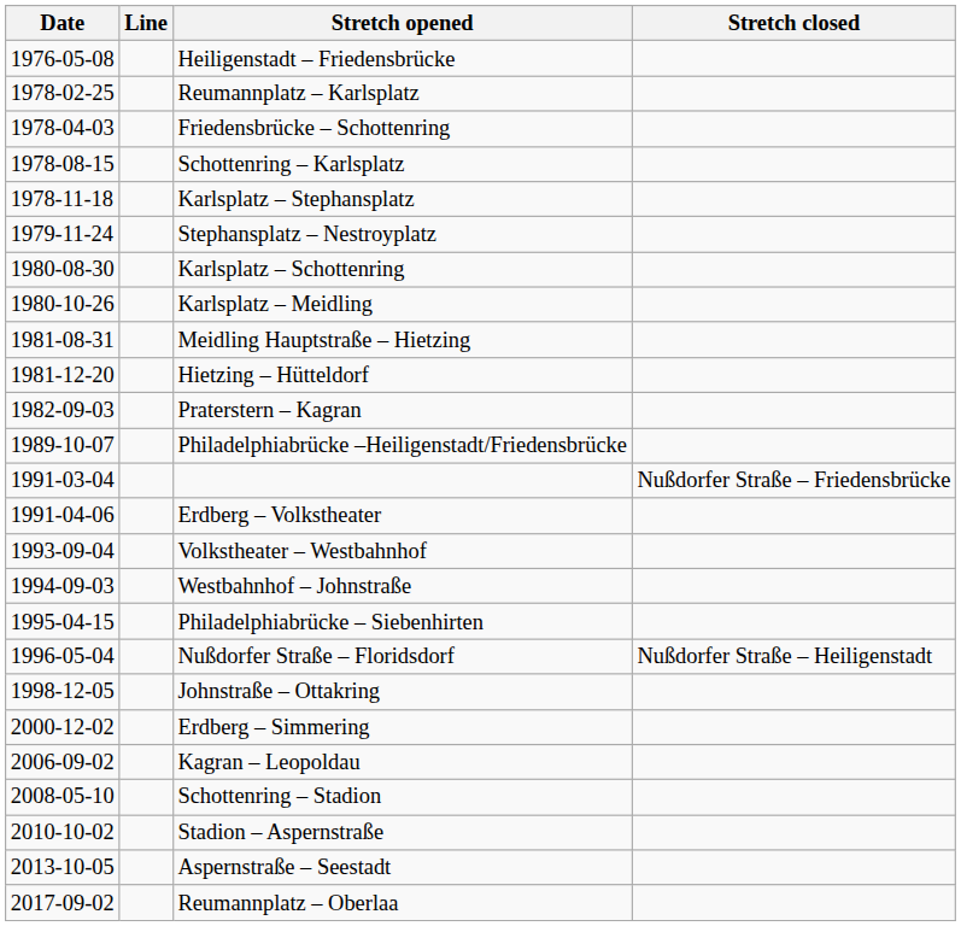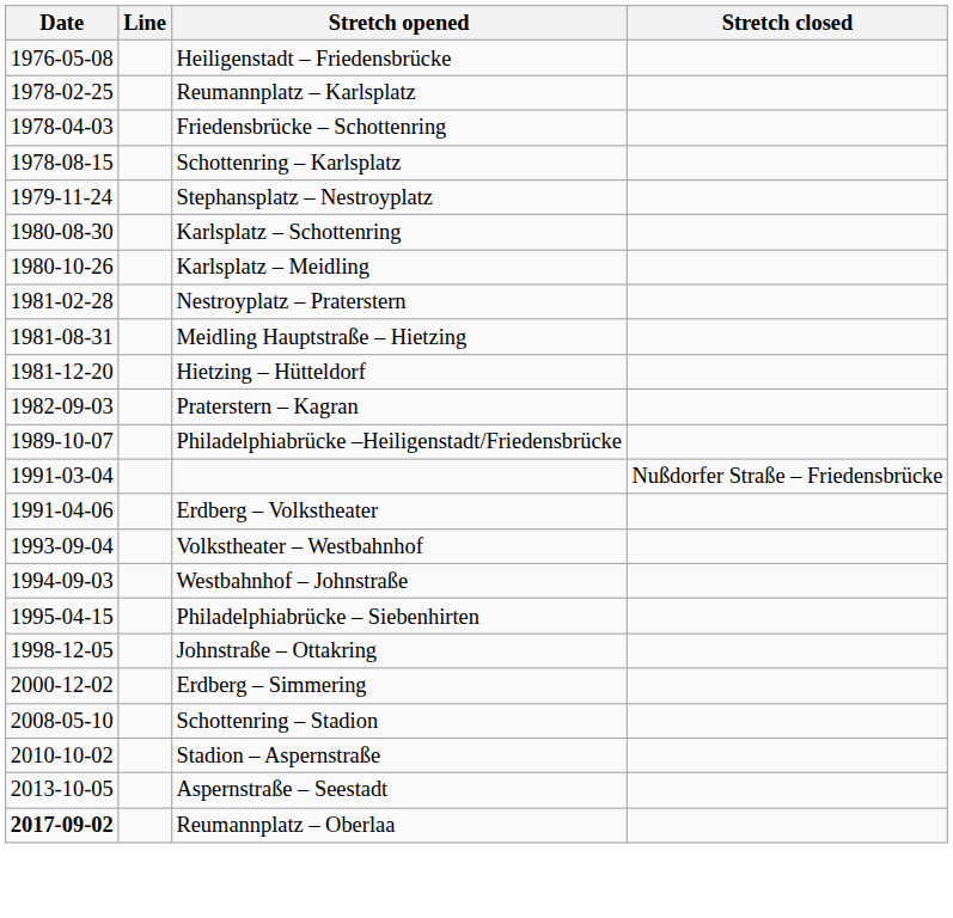 <table class="wikitable sortable">
 <tr>
 <th>Date</th>
 <th>Line</th>
 <th>Stretch opened</th>
 <th class="unsortable">Stretch closed</th>
 </tr>
 <tr>
 <td>1976-05-08</td>
 <td style="text-align:center;"></td>
 <td>Heiligenstadt – Friedensbrücke</td>
 <td></td>
 </tr>
 <tr>
 <td>1978-02-25</td>
 <td style="text-align:center;"></td>
 <td>Reumannplatz – Karlsplatz</td>
 <td></td>
 </tr>
 <tr>
 <td>1978-04-03</td>
 <td style="text-align:center;"></td>
 <td>Friedensbrücke – Schottenring</td>
 <td></td>
 </tr>
 <tr>
 <td>1978-08-15</td>
 <td style="text-align:center;"></td>
 <td>Schottenring – Karlsplatz</td>
 <td></td>
 </tr>
 <tr>
-<td>1978-11-18</td>
-<td style="text-align:center;"></td>
-<td>Karlsplatz – Stephansplatz</td>
-<td></td>
-</tr>
-<tr>
 <td>1979-11-24</td>
 <td style="text-align:center;"></td>
 <td>Stephansplatz – Nestroyplatz</td>
 <td></td>
 </tr>
 <tr>
 <td>1980-08-30</td>
 <td style="text-align:center;"></td>
 <td>Karlsplatz – Schottenring</td>
 <td></td>
 </tr>
 <tr>
 <td>1980-10-26</td>
 <td style="text-align:center;"></td>
 <td>Karlsplatz – Meidling</td>
+<td></td>
+</tr>
+<tr>
+<td>1981-02-28</td>
+<td style="text-align:center;"></td>
+<td>Nestroyplatz – Praterstern</td>
 <td></td>
 </tr>
 <tr>
 <td>1981-08-31</td>
 <td style="text-align:center;"></td>
 <td>Meidling Hauptstraße – Hietzing</td>
 <td></td>
 </tr>
 <tr>
 <td>1981-12-20</td>
 <td style="text-align:center;"></td>
 <td>Hietzing – Hütteldorf</td>
 <td></td>
 </tr>
 <tr>
 <td>1982-09-03</td>
 <td style="text-align:center;"></td>
 <td>Praterstern – Kagran</td>
 <td></td>
 </tr>
 <tr>
 <td>1989-10-07</td>
 <td style="text-align:center;"></td>
 <td>Philadelphiabrücke –Heiligenstadt/Friedensbrücke</td>
 <td></td>
 </tr>
 <tr>
 <td>1991-03-04</td>
 <td style="text-align:center;"></td>
 <td></td>
 <td>Nußdorfer Straße – Friedensbrücke</td>
 </tr>
 <tr>
 <td>1991-04-06</td>
 <td style="text-align:center;"></td>
 <td>Erdberg – Volkstheater</td>
 <td></td>
 </tr>
 <tr>
 <td>1993-09-04</td>
 <td style="text-align:center;"></td>
 <td>Volkstheater – Westbahnhof</td>
 <td></td>
 </tr>
 <tr>
 <td>1994-09-03</td>
 <td style="text-align:center;"></td>
 <td>Westbahnhof – Johnstraße</td>
 <td></td>
 </tr>
 <tr>
 <td>1995-04-15</td>
 <td style="text-align:center;"></td>
 <td>Philadelphiabrücke – Siebenhirten</td>
 <td></td>
 </tr>
 <tr>
-<td>1996-05-04</td>
-<td style="text-align:center;"></td>
-<td>Nußdorfer Straße – Floridsdorf</td>
-<td>Nußdorfer Straße – Heiligenstadt</td>
-</tr>
-<tr>
 <td>1998-12-05</td>
 <td style="text-align:center;"></td>
 <td>Johnstraße – Ottakring</td>
 <td></td>
 </tr>
 <tr>
 <td>2000-12-02</td>
 <td style="text-align:center;"></td>
 <td>Erdberg – Simmering</td>
-<td></td>
-</tr>
-<tr>
-<td>2006-09-02</td>
-<td style="text-align:center;"></td>
-<td>Kagran – Leopoldau</td>
 <td></td>
 </tr>
 <tr>
 <td>2008-05-10</td>
 <td style="text-align:center;"></td>
 <td>Schottenring – Stadion</td>
 <td></td>
 </tr>
 <tr>
 <td>2010-10-02</td>
 <td style="text-align:center;"></td>
 <td>Stadion – Aspernstraße</td>
 <td></td>
 </tr>
 <tr>
 <td>2013-10-05</td>
 <td style="text-align:center;"></td>
 <td>Aspernstraße – Seestadt</td>
 <td></td>
 </tr>
 <tr>
-<td>2017-09-02</td>
+<td><strong>2017-09-02</strong></td>
 <td style="text-align:center;"></td>
 <td>Reumannplatz – Oberlaa</td>
 <td></td>
 </tr>
 </table>
